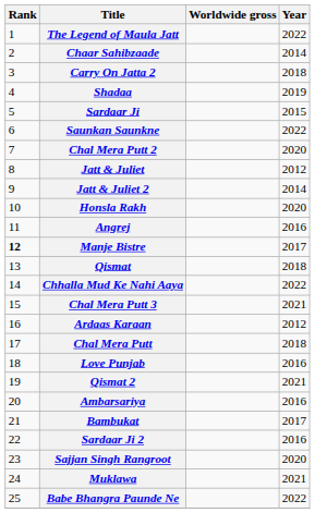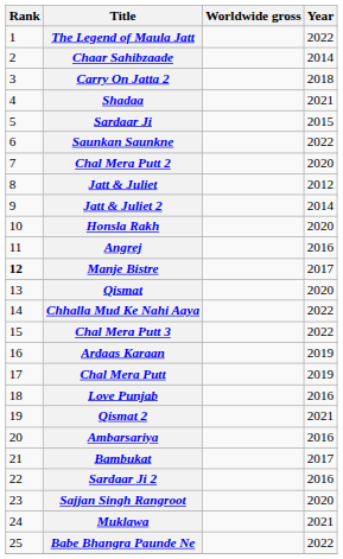 <table class="wikitable plainrowheaders" style="margin:auto; margin:auto;">
 <tr>
 <th scope="col">Rank</th>
 <th scope="col">Title</th>
 <th scope="col" data-sort-type="currency">Worldwide gross</th>
 <th scope="col">Year</th>
 </tr>
 <tr>
 <td>1</td>
 <th><em><a href='#'>The Legend of Maula Jatt</a></em></th>
 <td></td>
 <td>2022</td>
 </tr>
 <tr>
 <td>2</td>
 <th><em><a href='#'>Chaar Sahibzaade</a></em></th>
 <td></td>
 <td>2014</td>
 </tr>
 <tr>
 <td>3</td>
 <th><em><a href='#'>Carry On Jatta 2</a></em></th>
 <td></td>
 <td>2018</td>
 </tr>
 <tr>
 <td>4</td>
 <th><em><a href='#'>Shadaa</a></em></th>
 <td></td>
-<td>2019</td>
+<td>2021</td>
 </tr>
 <tr>
 <td>5</td>
 <th><em><a href='#'>Sardaar Ji</a></em></th>
 <td></td>
 <td>2015</td>
 </tr>
 <tr>
 <td>6</td>
 <th><em><a href='#'>Saunkan Saunkne</a></em></th>
 <td></td>
 <td>2022</td>
 </tr>
 <tr>
 <td>7</td>
 <th><em><a href='#'>Chal Mera Putt 2</a></em></th>
 <td></td>
 <td>2020</td>
 </tr>
 <tr>
 <td>8</td>
 <th><em><a href='#'>Jatt & Juliet</a></em></th>
 <td></td>
 <td>2012</td>
 </tr>
 <tr>
 <td>9</td>
 <th><em><a href='#'>Jatt & Juliet 2</a></em></th>
 <td></td>
 <td>2014</td>
 </tr>
 <tr>
 <td>10</td>
 <th><em><a href='#'>Honsla Rakh</a></em></th>
 <td></td>
 <td>2020</td>
 </tr>
 <tr>
 <td>11</td>
 <th><em><a href='#'>Angrej</a></em></th>
 <td></td>
 <td>2016</td>
 </tr>
 <tr>
 <td><strong>12</strong></td>
 <th><em><a href='#'>Manje Bistre</a></em></th>
 <td></td>
 <td>2017</td>
 </tr>
 <tr>
 <td>13</td>
 <th><em><a href='#'>Qismat</a></em></th>
 <td></td>
-<td>2018</td>
+<td>2020</td>
 </tr>
 <tr>
 <td>14</td>
 <th><em><a href='#'>Chhalla Mud Ke Nahi Aaya</a></em></th>
 <td></td>
 <td>2022</td>
 </tr>
 <tr>
 <td>15</td>
 <th><em><a href='#'>Chal Mera Putt 3</a></em></th>
 <td></td>
-<td>2021</td>
+<td>2022</td>
 </tr>
 <tr>
 <td>16</td>
 <th><em><a href='#'>Ardaas Karaan</a></em></th>
 <td></td>
-<td>2012</td>
+<td>2019</td>
 </tr>
 <tr>
 <td>17</td>
 <th><em><a href='#'>Chal Mera Putt</a></em></th>
 <td></td>
-<td>2018</td>
+<td>2019</td>
 </tr>
 <tr>
 <td>18</td>
 <th><em><a href='#'>Love Punjab</a></em></th>
 <td></td>
 <td>2016</td>
 </tr>
 <tr>
 <td>19</td>
 <th><em><a href='#'>Qismat 2</a></em></th>
 <td></td>
 <td>2021</td>
 </tr>
 <tr>
 <td>20</td>
 <th><em><a href='#'>Ambarsariya</a></em></th>
 <td></td>
 <td>2016</td>
 </tr>
 <tr>
 <td>21</td>
 <th><em><a href='#'>Bambukat</a></em></th>
 <td></td>
 <td>2017</td>
 </tr>
 <tr>
 <td>22</td>
 <th><em><a href='#'>Sardaar Ji 2</a></em></th>
 <td></td>
 <td>2016</td>
 </tr>
 <tr>
 <td>23</td>
 <th><em><a href='#'>Sajjan Singh Rangroot</a></em></th>
 <td></td>
 <td>2020</td>
 </tr>
 <tr>
 <td>24</td>
 <th><em><a href='#'>Muklawa</a></em></th>
 <td></td>
 <td>2021</td>
 </tr>
 <tr>
 <td>25</td>
 <th><em><a href='#'>Babe Bhangra Paunde Ne</a></em></th>
 <td></td>
 <td>2022</td>
 </tr>
 <tr>
 </tr>
 </table>
